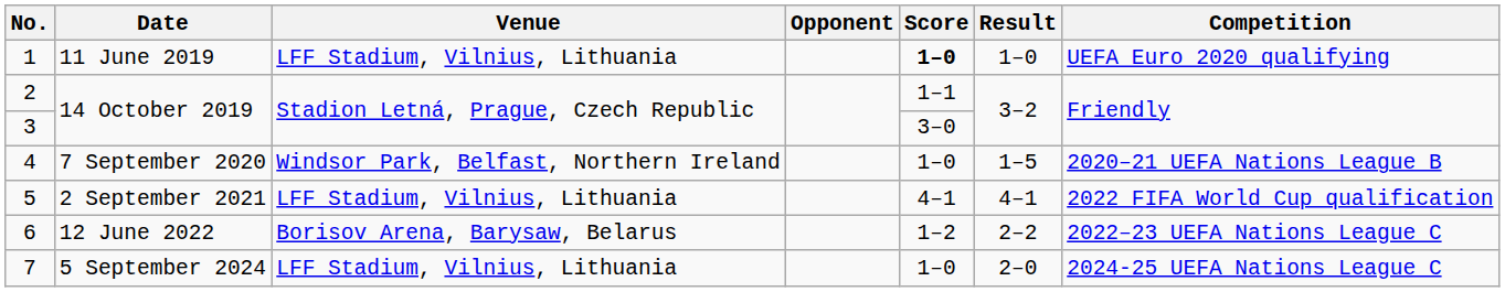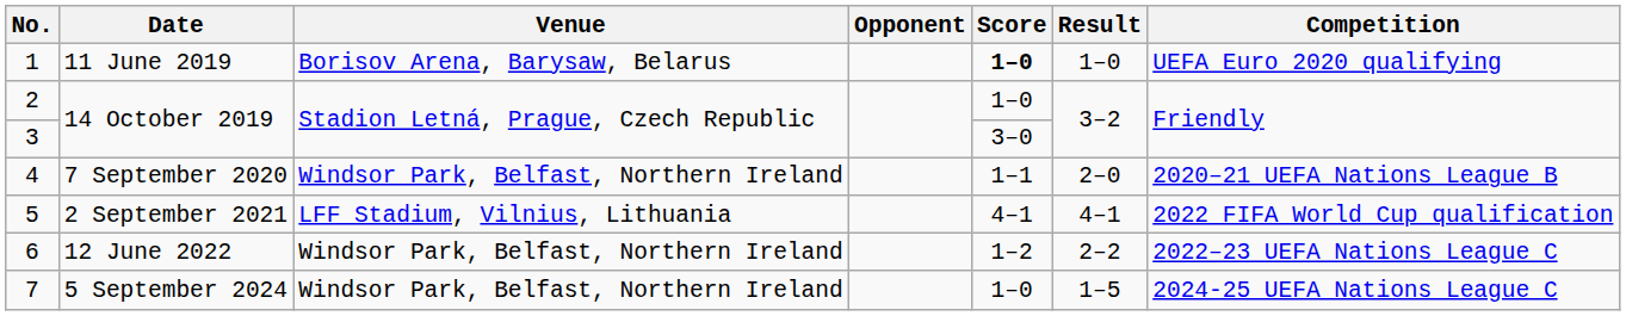 <table class="wikitable sortable">
 <tr>
 <th scope="col">No.</th>
 <th scope="col">Date</th>
 <th scope="col">Venue</th>
 <th scope="col">Opponent</th>
 <th scope="col">Score</th>
 <th scope="col">Result</th>
 <th scope="col">Competition</th>
 </tr>
 <tr>
 <td style="text-align:center">1</td>
 <td>11 June 2019</td>
-<td><a href='#'>LFF Stadium</a>, <a href='#'>Vilnius</a>, Lithuania</td>
+<td><a href='#'>Borisov Arena</a>, <a href='#'>Barysaw</a>, Belarus</td>
 <td></td>
 <td style="text-align:center"><strong>1–0</strong></td>
 <td style="text-align:center">1–0</td>
 <td><a href='#'>UEFA Euro 2020 qualifying</a></td>
 </tr>
 <tr>
 <td style="text-align:center">2</td>
 <td rowspan="2">14 October 2019</td>
 <td rowspan="2"><a href='#'>Stadion Letná</a>, <a href='#'>Prague</a>, Czech Republic</td>
 <td rowspan="2"></td>
-<td style="text-align:center">1–1</td>
+<td style="text-align:center">1–0</td>
 <td rowspan="2" style="text-align:center">3–2</td>
 <td rowspan="2"><a href='#'>Friendly</a></td>
 </tr>
 <tr>
 <td style="text-align:center">3</td>
 <td style="text-align:center">3–0</td>
 </tr>
 <tr>
 <td style="text-align:center">4</td>
 <td>7 September 2020</td>
 <td><a href='#'>Windsor Park</a>, <a href='#'>Belfast</a>, Northern Ireland</td>
 <td></td>
-<td style="text-align:center">1–0</td>
-<td style="text-align:center">1–5</td>
+<td style="text-align:center">1–1</td>
+<td style="text-align:center">2–0</td>
 <td><a href='#'>2020–21 UEFA Nations League B</a></td>
 </tr>
 <tr>
 <td style="text-align:center">5</td>
 <td>2 September 2021</td>
 <td><a href='#'>LFF Stadium</a>, <a href='#'>Vilnius</a>, Lithuania</td>
 <td></td>
 <td style="text-align:center">4–1</td>
 <td style="text-align:center">4–1</td>
 <td><a href='#'>2022 FIFA World Cup qualification</a></td>
 </tr>
 <tr>
 <td style="text-align:center">6</td>
 <td>12 June 2022</td>
-<td><a href='#'>Borisov Arena</a>, <a href='#'>Barysaw</a>, Belarus</td>
+<td>Windsor Park, Belfast, Northern Ireland</td>
 <td></td>
 <td style="text-align:center">1–2</td>
 <td style="text-align:center">2–2</td>
 <td><a href='#'>2022–23 UEFA Nations League C</a></td>
 </tr>
 <tr>
 <td style="text-align:center">7</td>
 <td>5 September 2024</td>
-<td><a href='#'>LFF Stadium</a>, <a href='#'>Vilnius</a>, Lithuania</td>
+<td>Windsor Park, Belfast, Northern Ireland</td>
 <td></td>
 <td style="text-align:center">1–0</td>
-<td style="text-align:center">2–0</td>
+<td style="text-align:center">1–5</td>
 <td><a href='#'>2024-25 UEFA Nations League C</a></td>
 </tr>
 </table>
